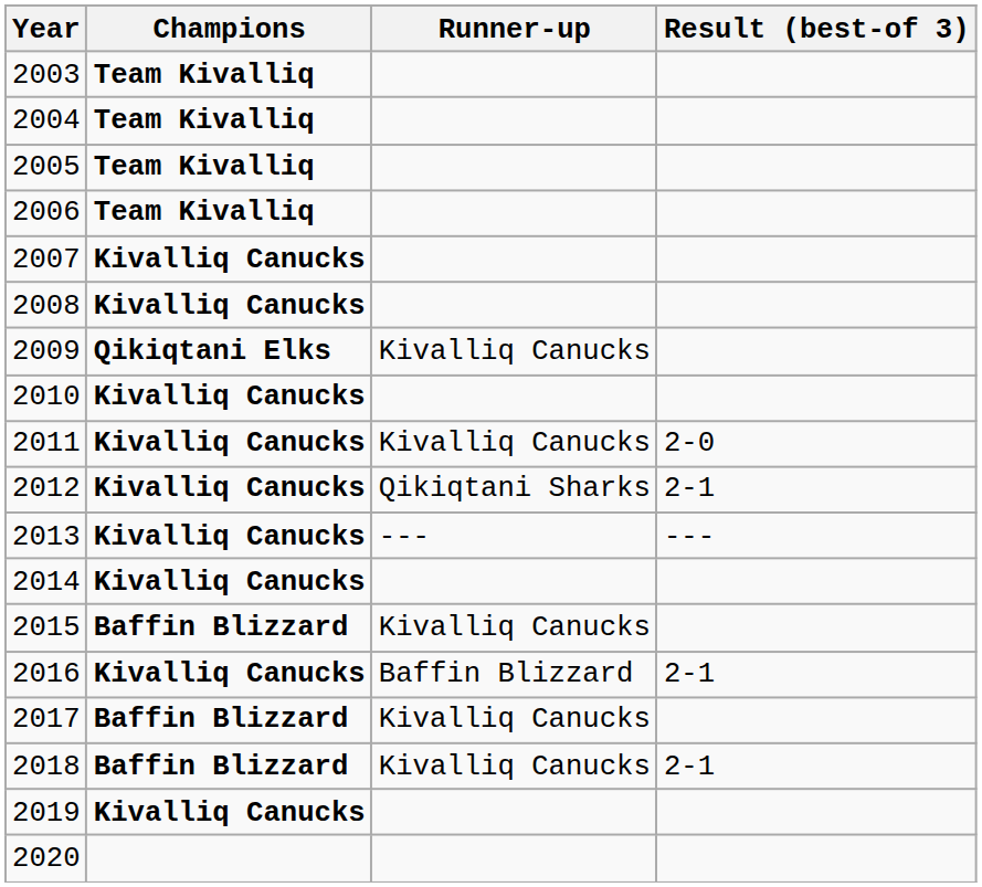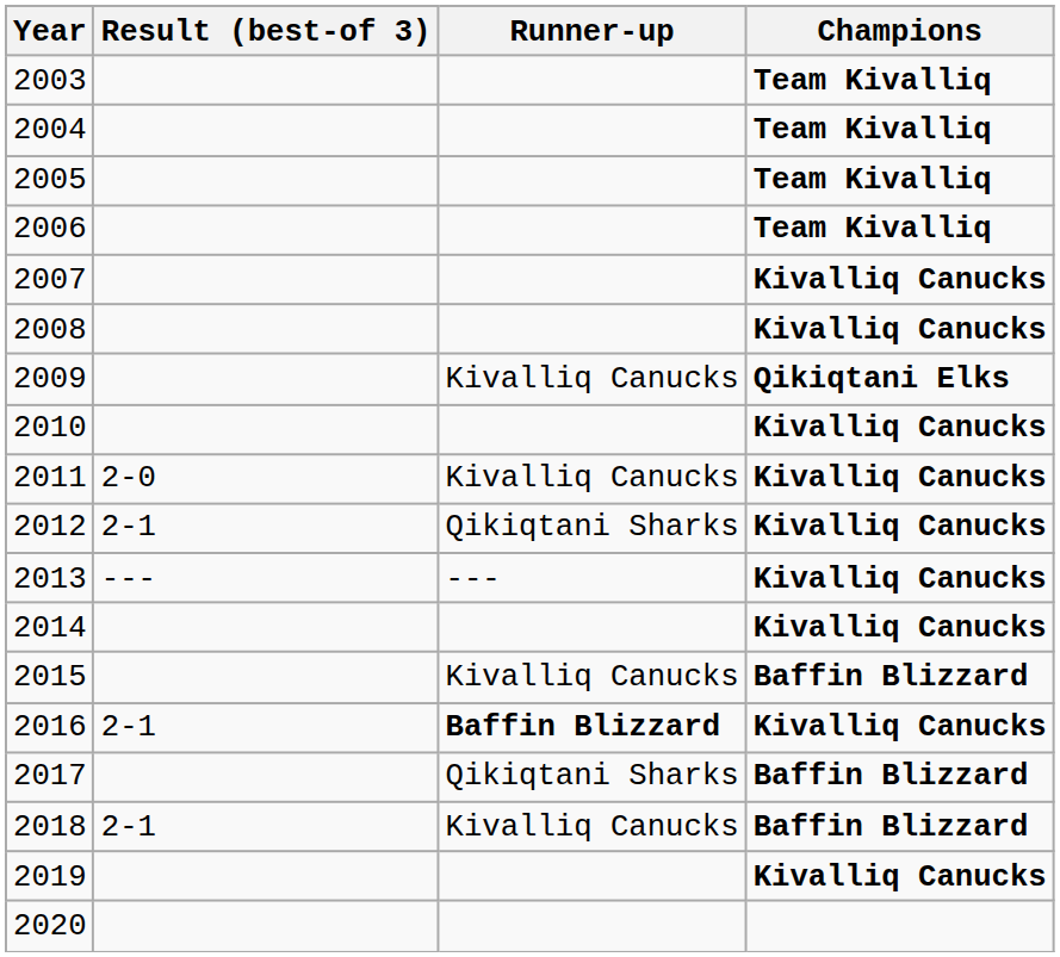 <table class="wikitable">
 <tr>
 <th>Year</th>
+<th>Result (best-of 3)</th>
+<th>Runner-up</th>
 <th>Champions</th>
-<th>Runner-up</th>
-<th>Result (best-of 3)</th>
 </tr>
 <tr>
 <td>2003</td>
-<td><strong>Team Kivalliq</strong></td>
 <td></td>
 <td></td>
+<td><strong>Team Kivalliq</strong></td>
 </tr>
 <tr>
 <td>2004</td>
-<td><strong>Team Kivalliq</strong></td>
 <td></td>
 <td></td>
+<td><strong>Team Kivalliq</strong></td>
 </tr>
 <tr>
 <td>2005</td>
-<td><strong>Team Kivalliq</strong></td>
 <td></td>
 <td></td>
+<td><strong>Team Kivalliq</strong></td>
 </tr>
 <tr>
 <td>2006</td>
-<td><strong>Team Kivalliq</strong></td>
 <td></td>
 <td></td>
+<td><strong>Team Kivalliq</strong></td>
 </tr>
 <tr>
 <td>2007</td>
-<td><strong>Kivalliq Canucks</strong></td>
 <td></td>
 <td></td>
+<td><strong>Kivalliq Canucks</strong></td>
 </tr>
 <tr>
 <td>2008</td>
-<td><strong>Kivalliq Canucks</strong></td>
 <td></td>
 <td></td>
+<td><strong>Kivalliq Canucks</strong></td>
 </tr>
 <tr>
 <td>2009</td>
+<td></td>
+<td>Kivalliq Canucks</td>
 <td><strong>Qikiqtani Elks</strong></td>
-<td>Kivalliq Canucks</td>
-<td></td>
 </tr>
 <tr>
 <td>2010</td>
-<td><strong>Kivalliq Canucks</strong></td>
 <td></td>
 <td></td>
+<td><strong>Kivalliq Canucks</strong></td>
 </tr>
 <tr>
 <td>2011</td>
+<td>2-0</td>
+<td>Kivalliq Canucks</td>
 <td><strong>Kivalliq Canucks</strong></td>
-<td>Kivalliq Canucks</td>
-<td>2-0</td>
 </tr>
 <tr>
 <td>2012</td>
+<td>2-1</td>
+<td>Qikiqtani Sharks</td>
 <td><strong>Kivalliq Canucks</strong></td>
-<td>Qikiqtani Sharks</td>
-<td>2-1</td>
 </tr>
 <tr>
 <td>2013</td>
-<td><strong>Kivalliq Canucks</strong></td>
 <td>---</td>
 <td>---</td>
+<td><strong>Kivalliq Canucks</strong></td>
 </tr>
 <tr>
 <td>2014</td>
-<td><strong>Kivalliq Canucks</strong></td>
 <td></td>
 <td></td>
+<td><strong>Kivalliq Canucks</strong></td>
 </tr>
 <tr>
 <td>2015</td>
+<td></td>
+<td>Kivalliq Canucks</td>
 <td><strong>Baffin Blizzard</strong></td>
-<td>Kivalliq Canucks</td>
-<td></td>
 </tr>
 <tr>
 <td>2016</td>
+<td>2-1</td>
+<td><strong>Baffin Blizzard</strong></td>
 <td><strong>Kivalliq Canucks</strong></td>
-<td>Baffin Blizzard</td>
-<td>2-1</td>
 </tr>
 <tr>
 <td>2017</td>
+<td></td>
+<td>Qikiqtani Sharks</td>
 <td><strong>Baffin Blizzard</strong></td>
-<td>Kivalliq Canucks</td>
-<td></td>
 </tr>
 <tr>
 <td>2018</td>
+<td>2-1</td>
+<td>Kivalliq Canucks</td>
 <td><strong>Baffin Blizzard</strong></td>
-<td>Kivalliq Canucks</td>
-<td>2-1</td>
 </tr>
 <tr>
 <td>2019</td>
-<td><strong>Kivalliq Canucks</strong></td>
 <td></td>
 <td></td>
+<td><strong>Kivalliq Canucks</strong></td>
 </tr>
 <tr>
 <td>2020</td>
 <td></td>
 <td></td>
 <td></td>
 </tr>
 </table>
